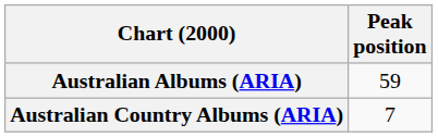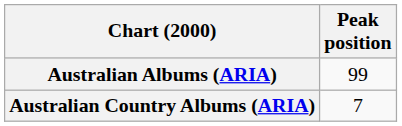 <table class="wikitable sortable plainrowheaders">
 <tr>
 <th scope="col">Chart (2000)</th>
 <th scope="col">Peak<br>position</th>
 </tr>
 <tr>
 <th scope="row">Australian Albums (<a href='#'>ARIA</a>)</th>
-<td align="center">59</td>
+<td align="center">99</td>
 </tr>
 <tr>
 <th scope="row">Australian Country Albums (<a href='#'>ARIA</a>)</th>
 <td align="center">7</td>
 </tr>
 </table>
